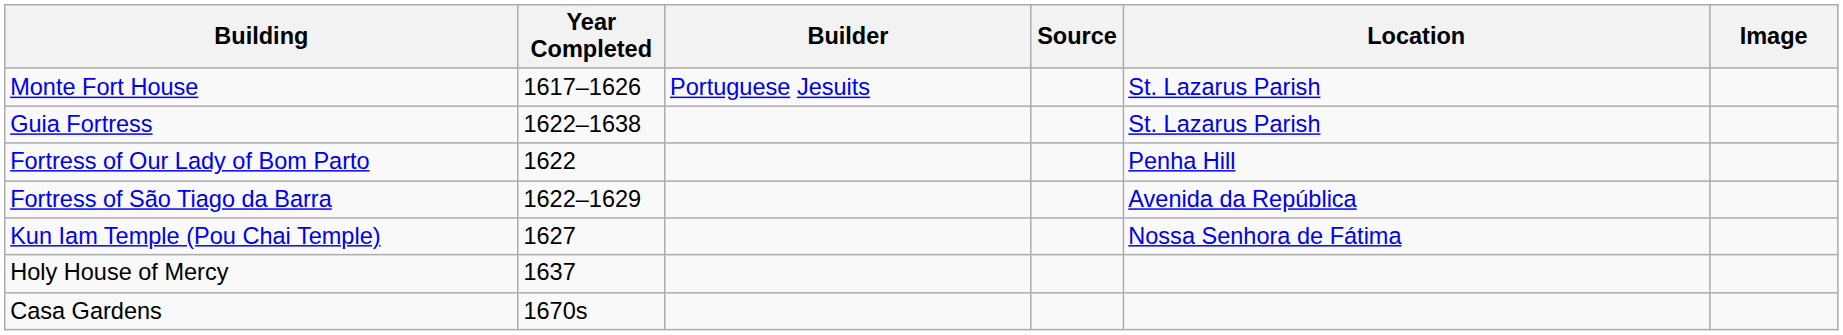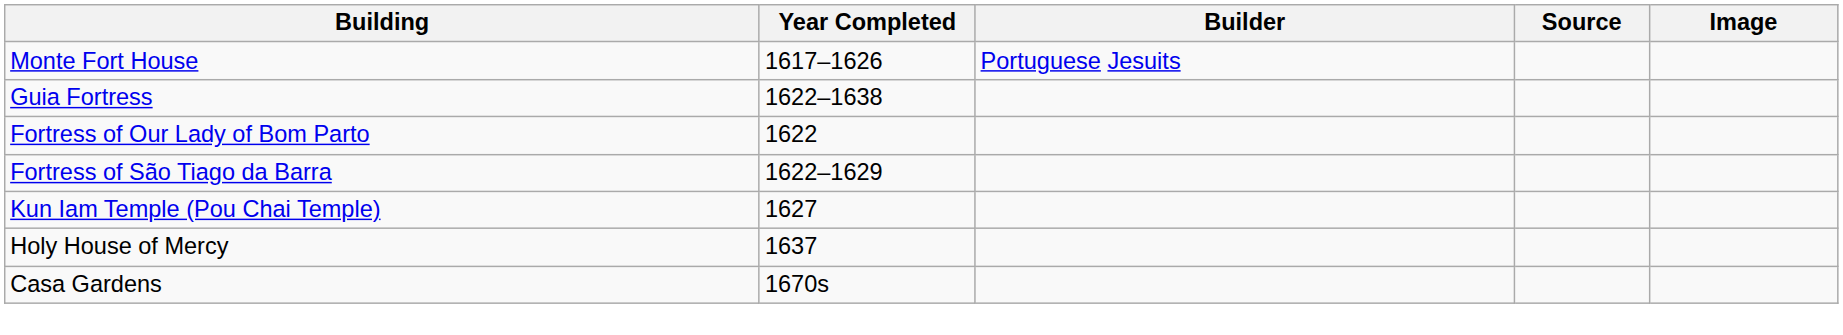 <table class="wikitable">
 <tr>
 <th width=28%>Building</th>
 <th width=8%>Year Completed</th>
 <th width=20%>Builder</th>
 <th width=5%>Source</th>
-<th width=32%>Location</th>
 <th width=7%>Image</th>
 </tr>
 <tr>
 <td><a href='#'>Monte Fort House</a></td>
 <td>1617–1626</td>
 <td><a href='#'>Portuguese</a> <a href='#'>Jesuits</a></td>
 <td></td>
-<td><a href='#'>St. Lazarus Parish</a></td>
 <td></td>
 </tr>
 <tr>
 <td><a href='#'>Guia Fortress</a></td>
 <td>1622–1638</td>
 <td></td>
 <td></td>
-<td><a href='#'>St. Lazarus Parish</a></td>
 <td></td>
 </tr>
 <tr>
 <td><a href='#'>Fortress of Our Lady of Bom Parto</a></td>
 <td>1622</td>
 <td></td>
 <td></td>
-<td><a href='#'>Penha Hill</a></td>
 <td></td>
 </tr>
 <tr>
 <td><a href='#'>Fortress of São Tiago da Barra</a></td>
 <td>1622–1629</td>
 <td></td>
 <td></td>
-<td><a href='#'>Avenida da República</a></td>
 <td></td>
 </tr>
 <tr>
 <td><a href='#'>Kun Iam Temple (Pou Chai Temple)</a></td>
 <td>1627</td>
 <td></td>
 <td></td>
-<td><a href='#'>Nossa Senhora de Fátima</a></td>
 <td></td>
 </tr>
 <tr>
 <td>Holy House of Mercy</td>
 <td>1637</td>
-<td></td>
 <td></td>
 <td></td>
 <td></td>
 </tr>
 <tr>
 <td>Casa Gardens</td>
 <td>1670s</td>
 <td></td>
 <td></td>
 <td></td>
-<td></td>
 </tr>
 </table>
